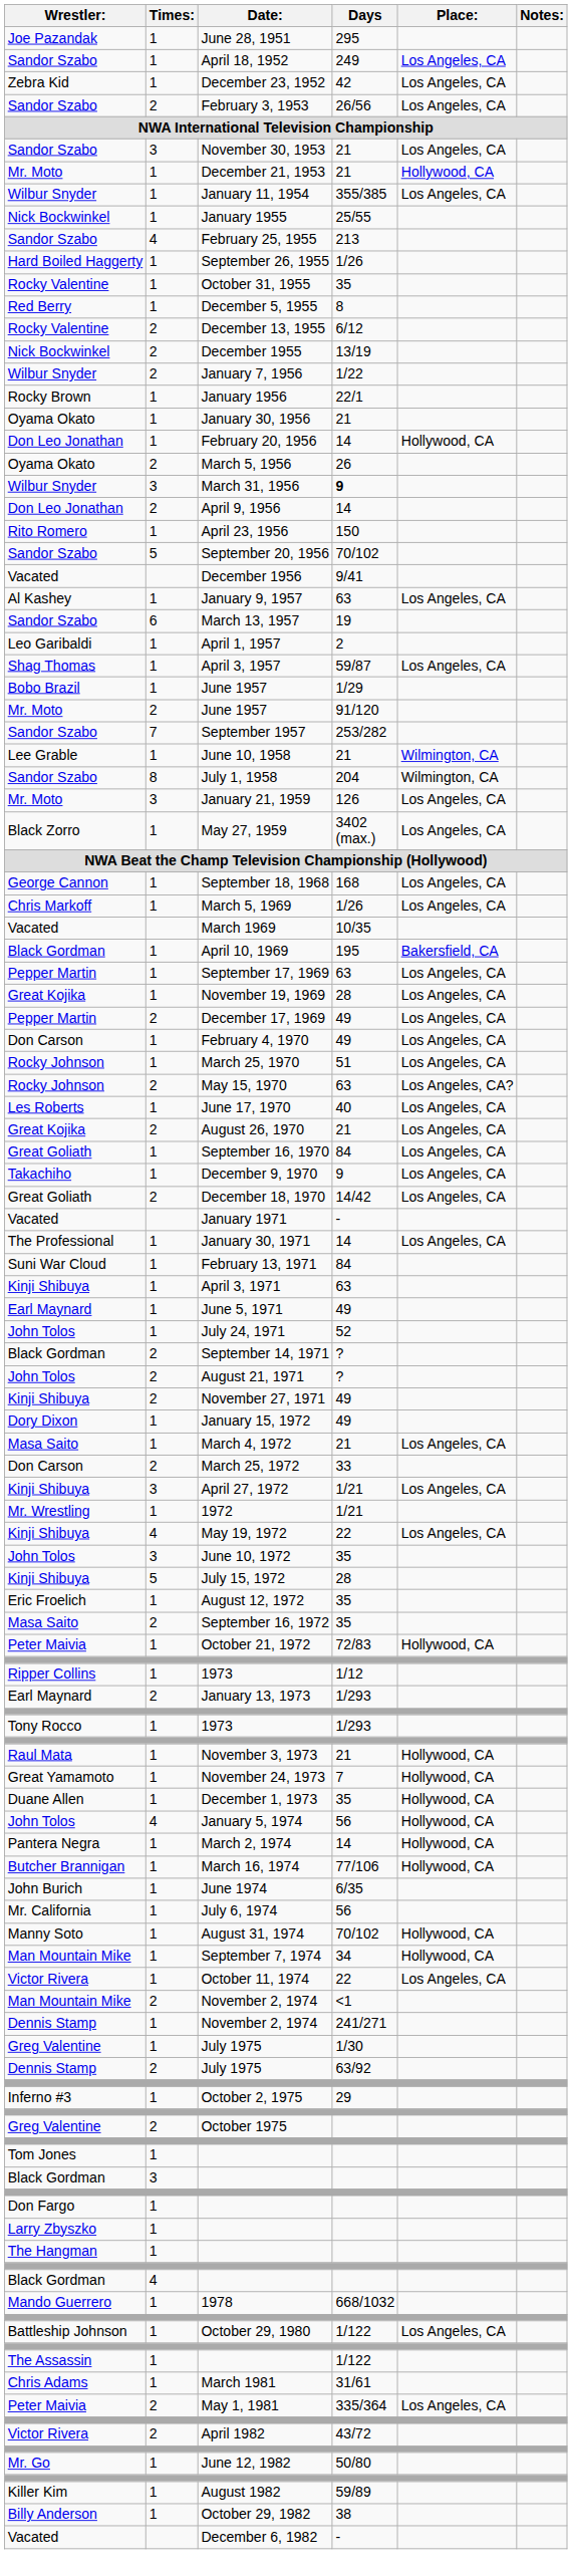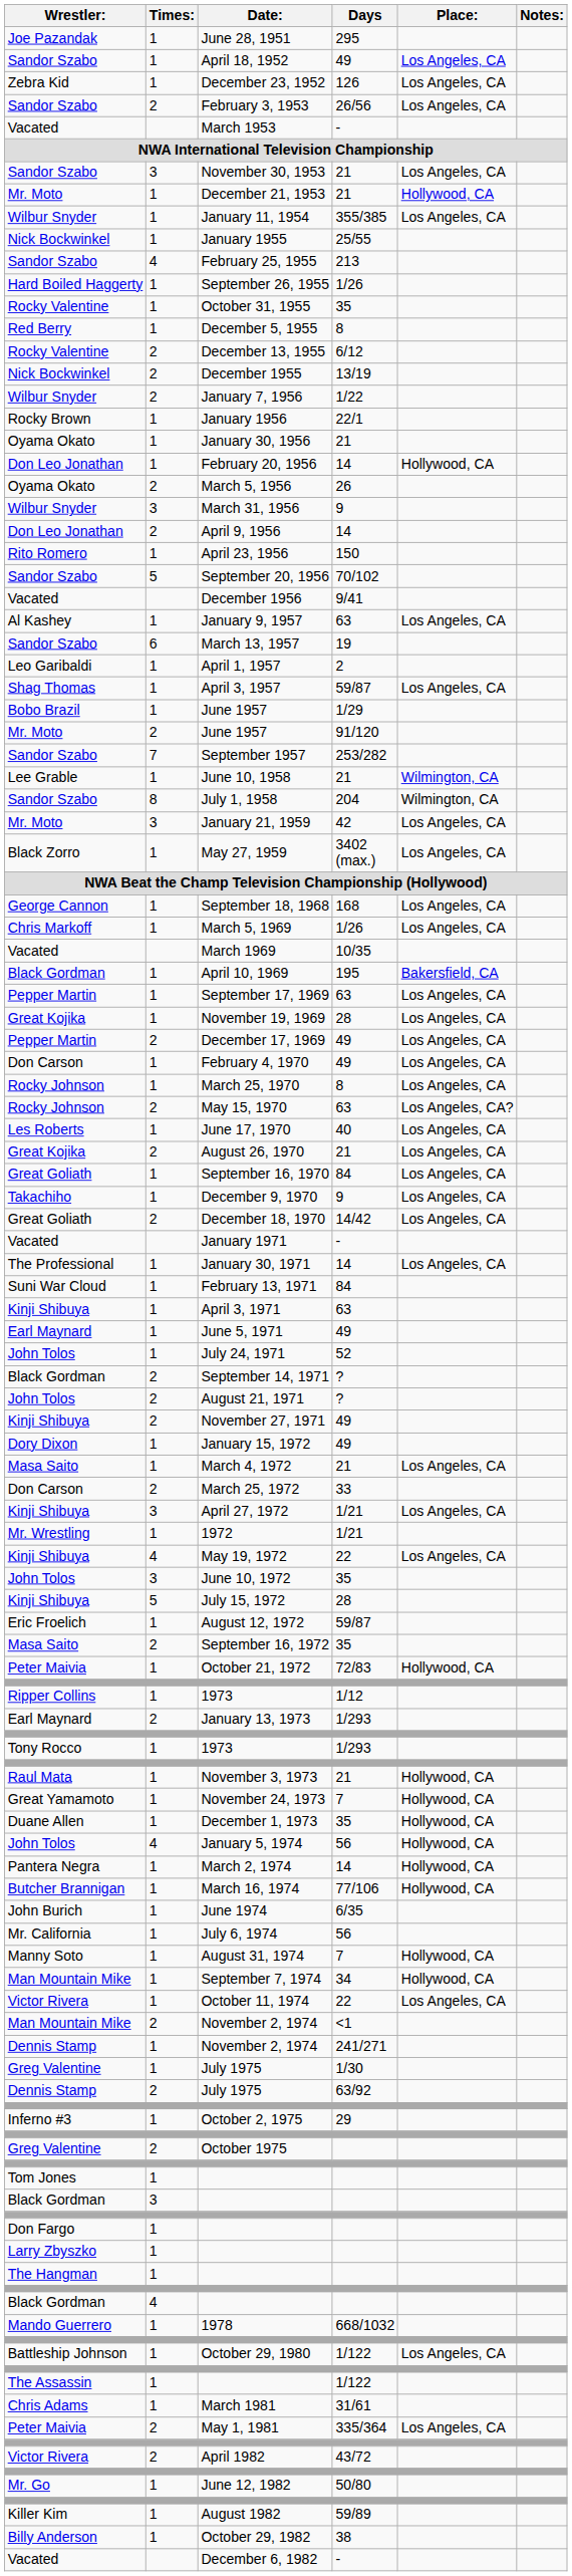 <table class="wikitable sortable">
 <tr>
 <th><strong>Wrestler:</strong></th>
 <th><strong>Times:</strong></th>
 <th><strong>Date:</strong></th>
 <th>Days</th>
 <th><strong>Place:</strong></th>
 <th><strong>Notes:</strong></th>
 </tr>
 <tr>
 <td><a href='#'>Joe Pazandak</a></td>
 <td>1</td>
 <td>June 28, 1951</td>
 <td>295</td>
 <td></td>
 <td></td>
 </tr>
 <tr>
 <td><a href='#'>Sandor Szabo</a></td>
 <td>1</td>
 <td>April 18, 1952</td>
-<td>249</td>
+<td>49</td>
 <td><a href='#'>Los Angeles, CA</a></td>
 <td></td>
 </tr>
 <tr>
 <td>Zebra Kid</td>
 <td>1</td>
 <td>December 23, 1952</td>
-<td>42</td>
+<td>126</td>
 <td>Los Angeles, CA</td>
 <td></td>
 </tr>
 <tr>
 <td><a href='#'>Sandor Szabo</a></td>
 <td>2</td>
 <td>February 3, 1953</td>
 <td>26/56</td>
 <td>Los Angeles, CA</td>
+<td></td>
+</tr>
+<tr>
+<td>Vacated</td>
+<td></td>
+<td>March 1953</td>
+<td>-</td>
+<td></td>
 <td></td>
 </tr>
 <tr>
 <td colspan="6" style="background: #dddddd;" align="center"><strong>NWA International Television Championship</strong></td>
 </tr>
 <tr>
 <td><a href='#'>Sandor Szabo</a></td>
 <td>3</td>
 <td>November 30, 1953</td>
 <td>21</td>
 <td>Los Angeles, CA</td>
 <td></td>
 </tr>
 <tr>
 <td><a href='#'>Mr. Moto</a></td>
 <td>1</td>
 <td>December 21, 1953</td>
 <td>21</td>
 <td><a href='#'>Hollywood, CA</a></td>
 <td></td>
 </tr>
 <tr>
 <td><a href='#'>Wilbur Snyder</a></td>
 <td>1</td>
 <td>January 11, 1954</td>
 <td>355/385</td>
 <td>Los Angeles, CA</td>
 <td></td>
 </tr>
 <tr>
 <td><a href='#'>Nick Bockwinkel</a></td>
 <td>1</td>
 <td>January 1955 </td>
 <td>25/55</td>
 <td></td>
 <td></td>
 </tr>
 <tr>
 <td><a href='#'>Sandor Szabo</a></td>
 <td>4</td>
 <td>February 25, 1955</td>
 <td>213</td>
 <td></td>
 <td></td>
 </tr>
 <tr>
 <td><a href='#'>Hard Boiled Haggerty</a></td>
 <td>1</td>
 <td>September 26, 1955</td>
 <td>1/26</td>
 <td></td>
 <td></td>
 </tr>
 <tr>
 <td><a href='#'>Rocky Valentine</a></td>
 <td>1</td>
 <td>October 31, 1955</td>
 <td>35</td>
 <td></td>
 <td></td>
 </tr>
 <tr>
 <td><a href='#'>Red Berry</a></td>
 <td>1</td>
 <td>December 5, 1955</td>
 <td>8</td>
 <td></td>
 <td></td>
 </tr>
 <tr>
 <td><a href='#'>Rocky Valentine</a></td>
 <td>2</td>
 <td>December 13, 1955</td>
 <td>6/12</td>
 <td></td>
 <td></td>
 </tr>
 <tr>
 <td><a href='#'>Nick Bockwinkel</a></td>
 <td>2</td>
 <td>December 1955</td>
 <td>13/19</td>
 <td></td>
 <td></td>
 </tr>
 <tr>
 <td><a href='#'>Wilbur Snyder</a></td>
 <td>2</td>
 <td>January 7, 1956</td>
 <td>1/22</td>
 <td></td>
 <td></td>
 </tr>
 <tr>
 <td>Rocky Brown</td>
 <td>1</td>
 <td>January 1956</td>
 <td>22/1</td>
 <td></td>
 <td></td>
 </tr>
 <tr>
 <td>Oyama Okato</td>
 <td>1</td>
 <td>January 30, 1956</td>
 <td>21</td>
 <td></td>
 <td></td>
 </tr>
 <tr>
 <td><a href='#'>Don Leo Jonathan</a></td>
 <td>1</td>
 <td>February 20, 1956</td>
 <td>14</td>
 <td>Hollywood, CA</td>
 <td></td>
 </tr>
 <tr>
 <td>Oyama Okato</td>
 <td>2</td>
 <td>March 5, 1956</td>
 <td>26</td>
 <td></td>
 <td></td>
 </tr>
 <tr>
 <td><a href='#'>Wilbur Snyder</a></td>
 <td>3</td>
 <td>March 31, 1956</td>
-<td><strong>9</strong></td>
+<td>9</td>
 <td></td>
 <td></td>
 </tr>
 <tr>
 <td><a href='#'>Don Leo Jonathan</a></td>
 <td>2</td>
 <td>April 9, 1956</td>
 <td>14</td>
 <td></td>
 <td></td>
 </tr>
 <tr>
 <td><a href='#'>Rito Romero</a></td>
 <td>1</td>
 <td>April 23, 1956</td>
 <td>150</td>
 <td></td>
 <td></td>
 </tr>
 <tr>
 <td><a href='#'>Sandor Szabo</a></td>
 <td>5</td>
 <td>September 20, 1956</td>
 <td>70/102</td>
 <td></td>
 <td></td>
 </tr>
 <tr>
 <td>Vacated</td>
 <td></td>
 <td>December 1956</td>
 <td>9/41</td>
 <td></td>
 <td></td>
 </tr>
 <tr>
 <td>Al Kashey</td>
 <td>1</td>
 <td>January 9, 1957</td>
 <td>63</td>
 <td>Los Angeles, CA</td>
 <td></td>
 </tr>
 <tr>
 <td><a href='#'>Sandor Szabo</a></td>
 <td>6</td>
 <td>March 13, 1957</td>
 <td>19</td>
 <td></td>
 <td></td>
 </tr>
 <tr>
 <td>Leo Garibaldi</td>
 <td>1</td>
 <td>April 1, 1957</td>
 <td>2</td>
 <td></td>
 <td></td>
 </tr>
 <tr>
 <td><a href='#'>Shag Thomas</a></td>
 <td>1</td>
 <td>April 3, 1957</td>
 <td>59/87</td>
 <td>Los Angeles, CA</td>
 <td></td>
 </tr>
 <tr>
 <td><a href='#'>Bobo Brazil</a></td>
 <td>1</td>
 <td>June 1957 </td>
 <td>1/29</td>
 <td></td>
 <td></td>
 </tr>
 <tr>
 <td><a href='#'>Mr. Moto</a></td>
 <td>2</td>
 <td>June 1957 </td>
 <td>91/120</td>
 <td></td>
 <td></td>
 </tr>
 <tr>
 <td><a href='#'>Sandor Szabo</a></td>
 <td>7</td>
 <td>September 1957 </td>
 <td>253/282</td>
 <td></td>
 <td></td>
 </tr>
 <tr>
 <td>Lee Grable</td>
 <td>1</td>
 <td>June 10, 1958</td>
 <td>21</td>
 <td><a href='#'>Wilmington, CA</a></td>
 <td></td>
 </tr>
 <tr>
 <td><a href='#'>Sandor Szabo</a></td>
 <td>8</td>
 <td>July 1, 1958</td>
 <td>204</td>
 <td>Wilmington, CA</td>
 <td></td>
 </tr>
 <tr>
 <td><a href='#'>Mr. Moto</a></td>
 <td>3</td>
 <td>January 21, 1959</td>
-<td>126</td>
+<td>42</td>
 <td>Los Angeles, CA</td>
 <td></td>
 </tr>
 <tr>
 <td>Black Zorro</td>
 <td>1</td>
 <td>May 27, 1959</td>
 <td>3402<br>(max.)</td>
 <td>Los Angeles, CA</td>
 <td></td>
 </tr>
 <tr>
 <td colspan="6" style="background: #dddddd;" align="center"><strong>NWA Beat the Champ Television Championship (Hollywood)</strong></td>
 </tr>
 <tr>
 <td><a href='#'>George Cannon</a></td>
 <td>1</td>
 <td>September 18, 1968</td>
 <td>168</td>
 <td>Los Angeles, CA</td>
 <td></td>
 </tr>
 <tr>
 <td><a href='#'>Chris Markoff</a></td>
 <td>1</td>
 <td>March 5, 1969</td>
 <td>1/26</td>
 <td>Los Angeles, CA</td>
 <td></td>
 </tr>
 <tr>
 <td>Vacated</td>
 <td></td>
 <td>March 1969 </td>
 <td>10/35</td>
 <td></td>
 <td></td>
 </tr>
 <tr>
 <td><a href='#'>Black Gordman</a></td>
 <td>1</td>
 <td>April 10, 1969</td>
 <td>195</td>
 <td><a href='#'>Bakersfield, CA</a></td>
 <td></td>
 </tr>
 <tr>
 <td><a href='#'>Pepper Martin</a></td>
 <td>1</td>
 <td>September 17, 1969</td>
 <td>63</td>
 <td>Los Angeles, CA</td>
 <td></td>
 </tr>
 <tr>
 <td><a href='#'>Great Kojika</a></td>
 <td>1</td>
 <td>November 19, 1969</td>
 <td>28</td>
 <td>Los Angeles, CA</td>
 <td></td>
 </tr>
 <tr>
 <td><a href='#'>Pepper Martin</a></td>
 <td>2</td>
 <td>December 17, 1969</td>
 <td>49</td>
 <td>Los Angeles, CA</td>
 <td></td>
 </tr>
 <tr>
 <td>Don Carson</td>
 <td>1</td>
 <td>February 4, 1970</td>
 <td>49</td>
 <td>Los Angeles, CA</td>
 <td></td>
 </tr>
 <tr>
 <td><a href='#'>Rocky Johnson</a></td>
 <td>1</td>
 <td>March 25, 1970</td>
-<td>51</td>
+<td>8</td>
 <td>Los Angeles, CA</td>
 <td></td>
 </tr>
 <tr>
 <td><a href='#'>Rocky Johnson </a></td>
 <td>2</td>
 <td>May 15, 1970</td>
 <td>63</td>
 <td>Los Angeles, CA?</td>
 <td></td>
 </tr>
 <tr>
 <td><a href='#'>Les Roberts</a></td>
 <td>1</td>
 <td>June 17, 1970</td>
 <td>40</td>
 <td>Los Angeles, CA</td>
 <td></td>
 </tr>
 <tr>
 <td><a href='#'>Great Kojika</a></td>
 <td>2</td>
 <td>August 26, 1970</td>
 <td>21</td>
 <td>Los Angeles, CA</td>
 <td></td>
 </tr>
 <tr>
 <td><a href='#'>Great Goliath</a></td>
 <td>1</td>
 <td>September 16, 1970</td>
 <td>84</td>
 <td>Los Angeles, CA</td>
 <td></td>
 </tr>
 <tr>
 <td><a href='#'>Takachiho</a></td>
 <td>1</td>
 <td>December 9, 1970</td>
 <td>9</td>
 <td>Los Angeles, CA</td>
 <td></td>
 </tr>
 <tr>
 <td>Great Goliath</td>
 <td>2</td>
 <td>December 18, 1970</td>
 <td>14/42</td>
 <td>Los Angeles, CA</td>
 <td></td>
 </tr>
 <tr>
 <td>Vacated</td>
 <td></td>
 <td>January 1971 </td>
 <td>-</td>
 <td></td>
 <td></td>
 </tr>
 <tr>
 <td>The Professional</td>
 <td>1</td>
 <td>January 30, 1971</td>
 <td>14</td>
 <td>Los Angeles, CA</td>
 <td></td>
 </tr>
 <tr>
 <td>Suni War Cloud</td>
 <td>1</td>
 <td>February 13, 1971</td>
 <td>84</td>
 <td></td>
 <td></td>
 </tr>
 <tr>
 <td><a href='#'>Kinji Shibuya</a></td>
 <td>1</td>
 <td>April 3, 1971</td>
 <td>63</td>
 <td></td>
 <td></td>
 </tr>
 <tr>
 <td><a href='#'>Earl Maynard</a></td>
 <td>1</td>
 <td>June 5, 1971</td>
 <td>49</td>
 <td></td>
 <td></td>
 </tr>
 <tr>
 <td><a href='#'>John Tolos</a></td>
 <td>1</td>
 <td>July 24, 1971</td>
 <td>52</td>
 <td></td>
 <td></td>
 </tr>
 <tr>
 <td>Black Gordman</td>
 <td>2</td>
 <td>September 14, 1971</td>
 <td>?</td>
 <td></td>
 <td></td>
 </tr>
 <tr>
 <td><a href='#'>John Tolos</a></td>
 <td>2</td>
 <td>August 21, 1971</td>
 <td>?</td>
 <td></td>
 <td></td>
 </tr>
 <tr>
 <td><a href='#'>Kinji Shibuya</a></td>
 <td>2</td>
 <td>November 27, 1971</td>
 <td>49</td>
 <td></td>
 <td></td>
 </tr>
 <tr>
 <td><a href='#'>Dory Dixon</a></td>
 <td>1</td>
 <td>January 15, 1972</td>
 <td>49</td>
 <td></td>
 <td></td>
 </tr>
 <tr>
 <td><a href='#'>Masa Saito</a></td>
 <td>1</td>
 <td>March 4, 1972</td>
 <td>21</td>
 <td>Los Angeles, CA</td>
 <td></td>
 </tr>
 <tr>
 <td>Don Carson</td>
 <td>2</td>
 <td>March 25, 1972</td>
 <td>33</td>
 <td></td>
 <td></td>
 </tr>
 <tr>
 <td><a href='#'>Kinji Shibuya</a></td>
 <td>3</td>
 <td>April 27, 1972</td>
 <td>1/21</td>
 <td>Los Angeles, CA</td>
 <td></td>
 </tr>
 <tr>
 <td><a href='#'>Mr. Wrestling</a></td>
 <td>1</td>
 <td>1972 </td>
 <td>1/21</td>
 <td></td>
 <td></td>
 </tr>
 <tr>
 <td><a href='#'>Kinji Shibuya</a></td>
 <td>4</td>
 <td>May 19, 1972</td>
 <td>22</td>
 <td>Los Angeles, CA</td>
 <td></td>
 </tr>
 <tr>
 <td><a href='#'>John Tolos</a></td>
 <td>3</td>
 <td>June 10, 1972</td>
 <td>35</td>
 <td></td>
 <td></td>
 </tr>
 <tr>
 <td><a href='#'>Kinji Shibuya</a></td>
 <td>5</td>
 <td>July 15, 1972</td>
 <td>28</td>
 <td></td>
 <td></td>
 </tr>
 <tr>
 <td>Eric Froelich</td>
 <td>1</td>
 <td>August 12, 1972</td>
-<td>35</td>
+<td>59/87</td>
 <td></td>
 <td></td>
 </tr>
 <tr>
 <td><a href='#'>Masa Saito</a></td>
 <td>2</td>
 <td>September 16, 1972</td>
 <td>35</td>
 <td></td>
 <td></td>
 </tr>
 <tr>
 <td><a href='#'>Peter Maivia</a></td>
 <td>1</td>
 <td>October 21, 1972</td>
 <td>72/83</td>
 <td>Hollywood, CA</td>
 <td></td>
 </tr>
 <tr>
 <td colspan="6" style="background: #aaaaaa;"></td>
 </tr>
 <tr>
 <td><a href='#'>Ripper Collins</a></td>
 <td>1</td>
 <td>1973 </td>
 <td>1/12</td>
 <td></td>
 <td></td>
 </tr>
 <tr>
 <td>Earl Maynard</td>
 <td>2</td>
 <td>January 13, 1973</td>
 <td>1/293</td>
 <td></td>
 <td></td>
 </tr>
 <tr>
 <td colspan="6" style="background: #aaaaaa;"></td>
 </tr>
 <tr>
 <td>Tony Rocco</td>
 <td>1</td>
 <td>1973 </td>
 <td>1/293</td>
 <td></td>
 <td></td>
 </tr>
 <tr>
 <td colspan="6" style="background: #aaaaaa;"></td>
 </tr>
 <tr>
 <td><a href='#'>Raul Mata</a></td>
 <td>1</td>
 <td>November 3, 1973</td>
 <td>21</td>
 <td>Hollywood, CA</td>
 <td></td>
 </tr>
 <tr>
 <td>Great Yamamoto</td>
 <td>1</td>
 <td>November 24, 1973</td>
 <td>7</td>
 <td>Hollywood, CA</td>
 <td></td>
 </tr>
 <tr>
 <td>Duane Allen</td>
 <td>1</td>
 <td>December 1, 1973</td>
 <td>35</td>
 <td>Hollywood, CA</td>
 <td></td>
 </tr>
 <tr>
 <td><a href='#'>John Tolos</a></td>
 <td>4</td>
 <td>January 5, 1974</td>
 <td>56</td>
 <td>Hollywood, CA</td>
 <td></td>
 </tr>
 <tr>
 <td>Pantera Negra</td>
 <td>1</td>
 <td>March 2, 1974</td>
 <td>14</td>
 <td>Hollywood, CA</td>
 <td></td>
 </tr>
 <tr>
 <td><a href='#'>Butcher Brannigan</a></td>
 <td>1</td>
 <td>March 16, 1974</td>
 <td>77/106</td>
 <td>Hollywood, CA</td>
 <td></td>
 </tr>
 <tr>
 <td>John Burich</td>
 <td>1</td>
 <td>June 1974 </td>
 <td>6/35</td>
 <td></td>
 <td></td>
 </tr>
 <tr>
 <td>Mr. California</td>
 <td>1</td>
 <td>July 6, 1974</td>
 <td>56</td>
 <td></td>
 <td></td>
 </tr>
 <tr>
 <td>Manny Soto</td>
 <td>1</td>
 <td>August 31, 1974</td>
-<td>70/102</td>
+<td>7</td>
 <td>Hollywood, CA</td>
 <td></td>
 </tr>
 <tr>
 <td><a href='#'>Man Mountain Mike</a></td>
 <td>1</td>
 <td>September 7, 1974</td>
 <td>34</td>
 <td>Hollywood, CA</td>
 <td></td>
 </tr>
 <tr>
 <td><a href='#'>Victor Rivera</a></td>
 <td>1</td>
 <td>October 11, 1974</td>
 <td>22</td>
 <td>Los Angeles, CA</td>
 <td></td>
 </tr>
 <tr>
 <td><a href='#'>Man Mountain Mike</a></td>
 <td>2</td>
 <td>November 2, 1974</td>
 <td><1</td>
 <td></td>
 <td></td>
 </tr>
 <tr>
 <td><a href='#'>Dennis Stamp</a></td>
 <td>1</td>
 <td>November 2, 1974</td>
 <td>241/271</td>
 <td></td>
 <td></td>
 </tr>
 <tr>
 <td><a href='#'>Greg Valentine</a></td>
 <td>1</td>
 <td>July 1975 </td>
 <td>1/30</td>
 <td></td>
 <td></td>
 </tr>
 <tr>
 <td><a href='#'>Dennis Stamp</a></td>
 <td>2</td>
 <td>July 1975 </td>
 <td>63/92</td>
 <td></td>
 <td></td>
 </tr>
 <tr>
 <td colspan="6" style="background: #aaaaaa;"></td>
 </tr>
 <tr>
 <td>Inferno #3</td>
 <td>1</td>
 <td>October 2, 1975 </td>
 <td>29</td>
 <td></td>
 <td></td>
 </tr>
 <tr>
 <td colspan="6" style="background: #aaaaaa;"></td>
 </tr>
 <tr>
 <td><a href='#'>Greg Valentine</a></td>
 <td>2</td>
 <td>October 1975 </td>
 <td></td>
 <td></td>
 <td></td>
 </tr>
 <tr>
 <td colspan="6" style="background: #aaaaaa;"></td>
 </tr>
 <tr>
 <td>Tom Jones</td>
 <td>1</td>
 <td></td>
 <td></td>
 <td></td>
 <td></td>
 </tr>
 <tr>
 <td>Black Gordman</td>
 <td>3</td>
 <td></td>
 <td></td>
 <td></td>
 <td></td>
 </tr>
 <tr>
 <td colspan="6" style="background: #aaaaaa;"></td>
 </tr>
 <tr>
 <td>Don Fargo</td>
 <td>1</td>
 <td></td>
 <td></td>
 <td></td>
 <td></td>
 </tr>
 <tr>
 <td><a href='#'>Larry Zbyszko</a></td>
 <td>1</td>
 <td></td>
 <td></td>
 <td></td>
 <td></td>
 </tr>
 <tr>
 <td><a href='#'>The Hangman</a></td>
 <td>1</td>
 <td></td>
 <td></td>
 <td></td>
 <td></td>
 </tr>
 <tr>
 <td colspan="6" style="background: #aaaaaa;"></td>
 </tr>
 <tr>
 <td>Black Gordman</td>
 <td>4</td>
 <td></td>
 <td></td>
 <td></td>
 <td></td>
 </tr>
 <tr>
 <td><a href='#'>Mando Guerrero</a></td>
 <td>1</td>
 <td>1978 </td>
 <td>668/1032</td>
 <td></td>
 <td></td>
 </tr>
 <tr>
 <td colspan="6" style="background: #aaaaaa;"></td>
 </tr>
 <tr>
 <td>Battleship Johnson</td>
 <td>1</td>
 <td>October 29, 1980</td>
 <td>1/122</td>
 <td>Los Angeles, CA</td>
 <td></td>
 </tr>
 <tr>
 <td colspan="6" style="background: #aaaaaa;"></td>
 </tr>
 <tr>
 <td><a href='#'>The Assassin</a></td>
 <td>1</td>
 <td></td>
 <td>1/122</td>
 <td></td>
 <td></td>
 </tr>
 <tr>
 <td><a href='#'>Chris Adams</a></td>
 <td>1</td>
 <td>March 1981 </td>
 <td>31/61</td>
 <td></td>
 <td></td>
 </tr>
 <tr>
 <td><a href='#'>Peter Maivia</a></td>
 <td>2</td>
 <td>May 1, 1981</td>
 <td>335/364</td>
 <td>Los Angeles, CA</td>
 <td></td>
 </tr>
 <tr>
 <td colspan="6" style="background: #aaaaaa;"></td>
 </tr>
 <tr>
 <td><a href='#'>Victor Rivera</a></td>
 <td>2</td>
 <td>April 1982 </td>
 <td>43/72</td>
 <td></td>
 <td></td>
 </tr>
 <tr>
 <td colspan="6" style="background: #aaaaaa;"></td>
 </tr>
 <tr>
 <td><a href='#'>Mr. Go</a></td>
 <td>1</td>
 <td>June 12, 1982 </td>
 <td>50/80</td>
 <td></td>
 <td></td>
 </tr>
 <tr>
 <td colspan="6" style="background: #aaaaaa;"></td>
 </tr>
 <tr>
 <td>Killer Kim</td>
 <td>1</td>
 <td>August 1982 </td>
 <td>59/89</td>
 <td></td>
 <td></td>
 </tr>
 <tr>
 <td><a href='#'>Billy Anderson</a></td>
 <td>1</td>
 <td>October 29, 1982</td>
 <td>38</td>
 <td></td>
 <td></td>
 </tr>
 <tr>
 <td>Vacated</td>
 <td></td>
 <td>December 6, 1982</td>
 <td>-</td>
 <td></td>
 <td></td>
 </tr>
 </table>
